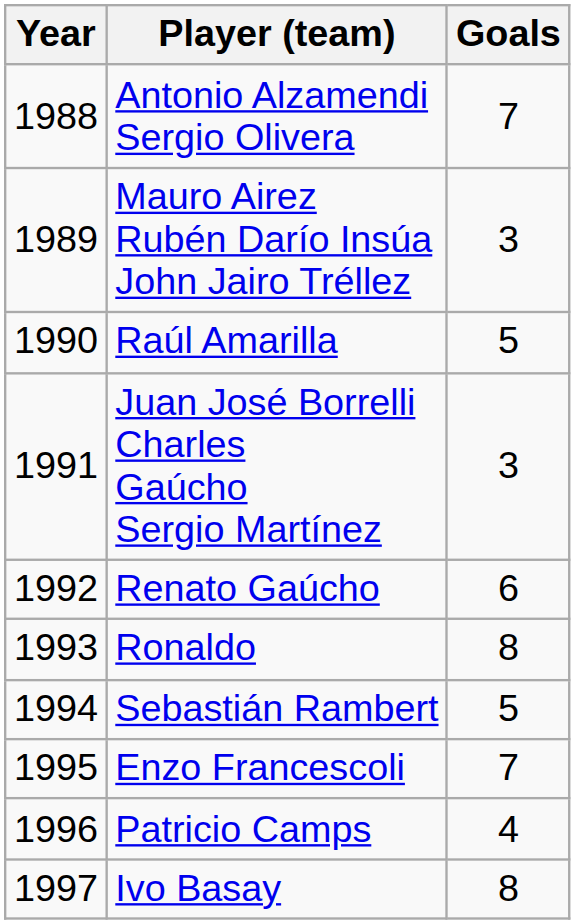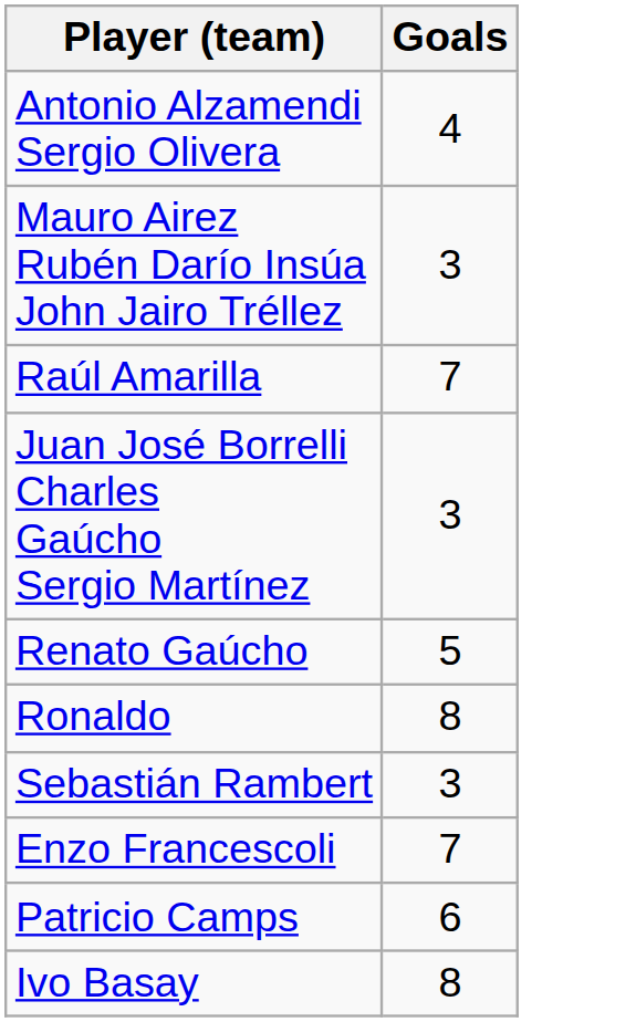 <table class="wikitable">
 <tr>
-<th>Year</th>
 <th>Player (team)</th>
 <th>Goals</th>
 </tr>
 <tr>
-<td>1988</td>
 <td> <a href='#'>Antonio Alzamendi</a>  <br>  <a href='#'>Sergio Olivera</a> </td>
-<td align="center">7</td>
+<td align="center">4</td>
 </tr>
 <tr>
-<td>1989</td>
 <td> <a href='#'>Mauro Airez</a>  <br>  <a href='#'>Rubén Darío Insúa</a>  <br>  <a href='#'>John Jairo Tréllez</a> </td>
 <td align="center">3</td>
 </tr>
 <tr>
-<td>1990</td>
 <td> <a href='#'>Raúl Amarilla</a> </td>
-<td align="center">5</td>
+<td align="center">7</td>
 </tr>
 <tr>
-<td>1991</td>
 <td> <a href='#'>Juan José Borrelli</a>  <br>  <a href='#'>Charles</a>  <br>  <a href='#'>Gaúcho</a>  <br>  <a href='#'>Sergio Martínez</a> </td>
 <td align="center">3</td>
 </tr>
 <tr>
-<td>1992</td>
 <td> <a href='#'>Renato Gaúcho</a> </td>
-<td align="center">6</td>
+<td align="center">5</td>
 </tr>
 <tr>
-<td>1993</td>
 <td> <a href='#'>Ronaldo</a> </td>
 <td align="center">8</td>
 </tr>
 <tr>
-<td>1994</td>
 <td> <a href='#'>Sebastián Rambert</a> </td>
-<td align="center">5</td>
+<td align="center">3</td>
 </tr>
 <tr>
-<td>1995</td>
 <td> <a href='#'>Enzo Francescoli</a> </td>
 <td align="center">7</td>
 </tr>
 <tr>
-<td>1996</td>
 <td> <a href='#'>Patricio Camps</a> </td>
-<td align="center">4</td>
+<td align="center">6</td>
 </tr>
 <tr>
-<td>1997</td>
 <td> <a href='#'>Ivo Basay</a> </td>
 <td align="center">8</td>
 </tr>
 </table>
